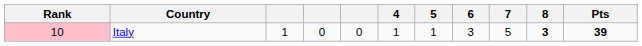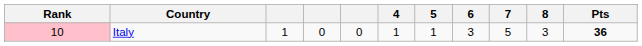 <table class="wikitable" style="width:50%; font-size:90%; text-align:center;">
 <tr>
 <th>Rank</th>
 <th>Country</th>
 <th></th>
 <th></th>
 <th></th>
 <th>4</th>
 <th>5</th>
 <th>6</th>
 <th>7</th>
 <th>8</th>
 <th>Pts</th>
 </tr>
 <tr>
 <td style="background: pink;">10</td>
 <td align=left> <a href='#'>Italy</a></td>
 <td>1</td>
 <td>0</td>
 <td>0</td>
 <td>1</td>
 <td>1</td>
 <td>3</td>
 <td>5</td>
-<td><strong>3</strong></td>
-<td><strong>39</strong></td>
+<td>3</td>
+<td><strong>36</strong></td>
 </tr>
 </table>
